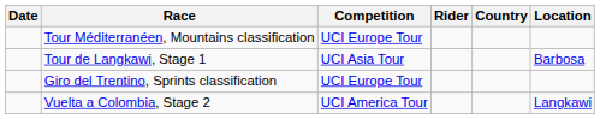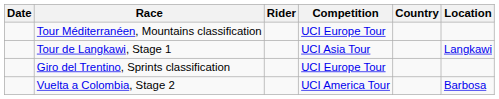 <table class="wikitable sortable">
 <tr>
 <th>Date</th>
 <th>Race</th>
+<th>Rider</th>
 <th>Competition</th>
-<th>Rider</th>
 <th>Country</th>
 <th>Location</th>
 </tr>
 <tr>
 <td></td>
 <td><a href='#'>Tour Méditerranéen</a>, Mountains classification</td>
+<td></td>
 <td><a href='#'>UCI Europe Tour</a></td>
-<td></td>
 <td></td>
 <td></td>
 </tr>
 <tr>
 <td></td>
 <td><a href='#'>Tour de Langkawi</a>, Stage 1</td>
+<td></td>
 <td><a href='#'>UCI Asia Tour</a></td>
 <td></td>
-<td></td>
-<td><a href='#'>Barbosa</a></td>
+<td><a href='#'>Langkawi</a></td>
 </tr>
 <tr>
 <td></td>
 <td><a href='#'>Giro del Trentino</a>, Sprints classification</td>
+<td></td>
 <td><a href='#'>UCI Europe Tour</a></td>
-<td></td>
 <td></td>
 <td></td>
 </tr>
 <tr>
 <td></td>
 <td><a href='#'>Vuelta a Colombia</a>, Stage 2</td>
+<td></td>
 <td><a href='#'>UCI America Tour</a></td>
 <td></td>
-<td></td>
-<td><a href='#'>Langkawi</a></td>
+<td><a href='#'>Barbosa</a></td>
 </tr>
 </table>
